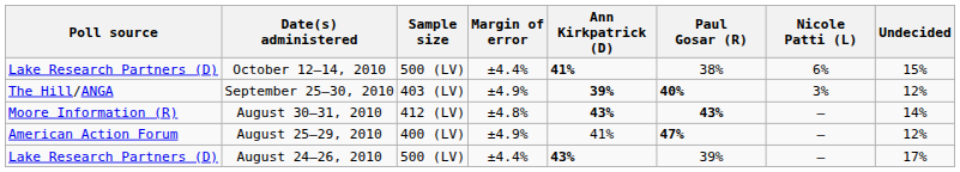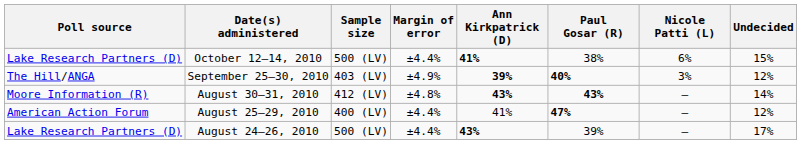 <table class="wikitable">
 <tr>
 <th>Poll source</th>
 <th>Date(s)<br>administered</th>
 <th>Sample<br>size</th>
 <th>Margin of <br>error</th>
 <th style="width:100px;">Ann<br>Kirkpatrick (D)</th>
 <th style="width:100px;">Paul<br>Gosar (R)</th>
 <th style="width:100px;">Nicole<br>Patti (L)</th>
 <th>Undecided</th>
 </tr>
 <tr>
 <td><a href='#'>Lake Research Partners (D)</a></td>
 <td align=center>October 12–14, 2010</td>
 <td align=center>500 (LV)</td>
 <td align=center>±4.4%</td>
 <td><strong>41%</strong></td>
 <td align=center>38%</td>
 <td align=center>6%</td>
 <td align=center>15%</td>
 </tr>
 <tr>
 <td><a href='#'>The Hill</a>/<a href='#'>ANGA</a></td>
 <td align=center>September 25–30, 2010</td>
 <td align=center>403 (LV)</td>
 <td align=center>±4.9%</td>
 <td align=center><strong>39%</strong></td>
 <td><strong>40%</strong></td>
 <td align=center>3%</td>
 <td align=center>12%</td>
 </tr>
 <tr>
 <td><a href='#'>Moore Information (R)</a></td>
 <td align=center>August 30–31, 2010</td>
 <td align=center>412 (LV)</td>
 <td align=center>±4.8%</td>
 <td align=center><strong>43%</strong></td>
 <td align=center><strong>43%</strong></td>
 <td align=center>–</td>
 <td align=center>14%</td>
 </tr>
 <tr>
 <td><a href='#'>American Action Forum</a></td>
 <td align=center>August 25–29, 2010</td>
 <td align=center>400 (LV)</td>
-<td align=center>±4.9%</td>
+<td align=center>±4.4%</td>
 <td align=center>41%</td>
 <td><strong>47%</strong></td>
 <td align=center>–</td>
 <td align=center>12%</td>
 </tr>
 <tr>
 <td><a href='#'>Lake Research Partners (D)</a></td>
 <td align=center>August 24–26, 2010</td>
 <td align=center>500 (LV)</td>
 <td align=center>±4.4%</td>
 <td><strong>43%</strong></td>
 <td align=center>39%</td>
 <td align=center>–</td>
 <td align=center>17%</td>
 </tr>
 </table>
